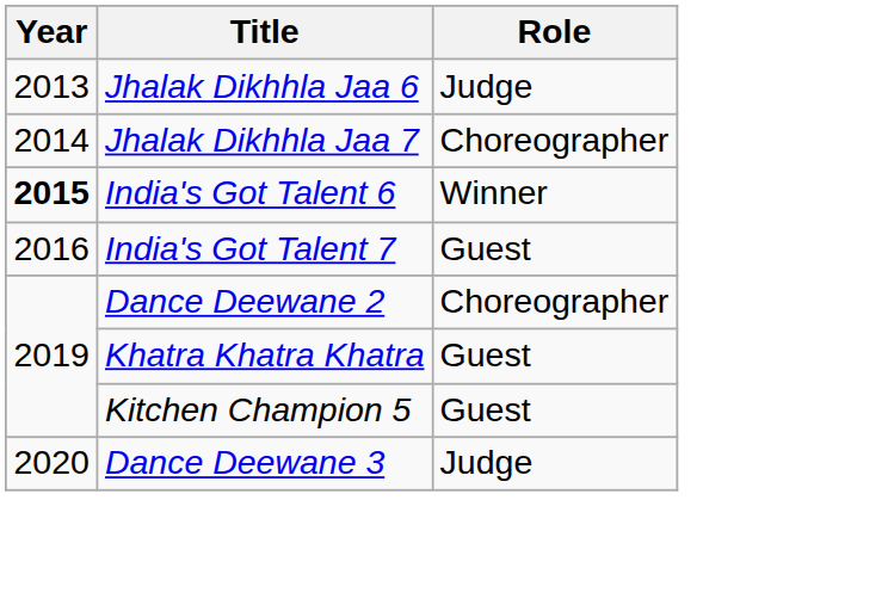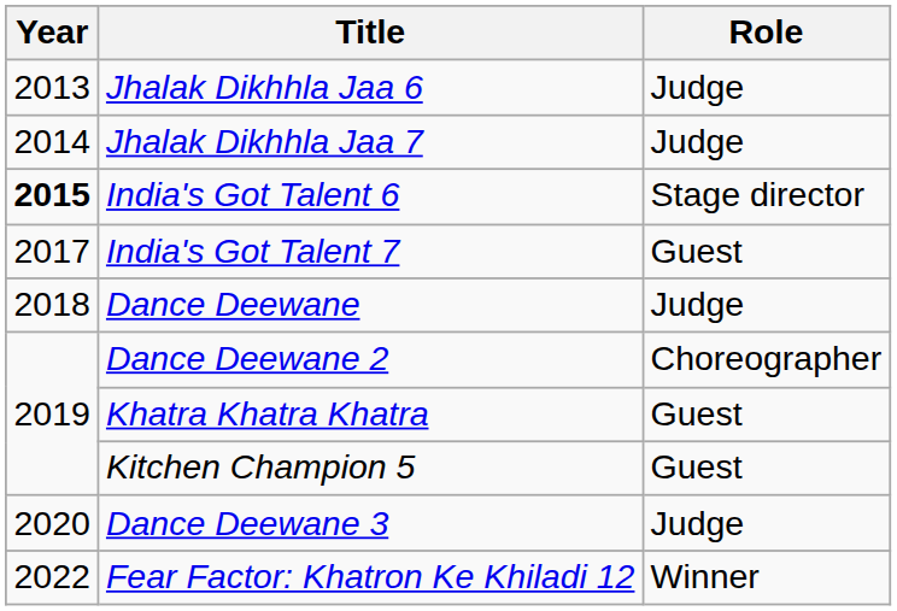 <table class="wikitable sortable" text-align:"center;">
 <tr>
 <th scope="col">Year</th>
 <th scope="col">Title</th>
 <th scope="col">Role</th>
 </tr>
 <tr>
 <td>2013</td>
 <td><em><a href='#'>Jhalak Dikhhla Jaa 6</a></em></td>
 <td>Judge</td>
 </tr>
 <tr>
 <td>2014</td>
 <td><em><a href='#'>Jhalak Dikhhla Jaa 7</a></em></td>
-<td>Choreographer</td>
+<td>Judge</td>
 </tr>
 <tr>
 <td><strong>2015</strong></td>
 <td><em><a href='#'>India's Got Talent 6</a></em></td>
-<td>Winner</td>
+<td>Stage director</td>
 </tr>
 <tr>
-<td>2016</td>
+<td>2017</td>
 <td><em><a href='#'>India's Got Talent 7</a></em></td>
 <td>Guest</td>
+</tr>
+<tr>
+<td>2018</td>
+<td><em><a href='#'>Dance Deewane</a></em></td>
+<td>Judge</td>
 </tr>
 <tr>
 <td rowspan="3">2019</td>
 <td><em><a href='#'>Dance Deewane 2</a></em></td>
 <td>Choreographer</td>
 </tr>
 <tr>
 <td><em><a href='#'>Khatra Khatra Khatra</a></em></td>
 <td>Guest</td>
 </tr>
 <tr>
 <td><em>Kitchen Champion 5</em></td>
 <td>Guest</td>
 </tr>
 <tr>
 <td>2020</td>
 <td><em><a href='#'>Dance Deewane 3</a></em></td>
 <td>Judge</td>
 </tr>
+<tr>
+<td>2022</td>
+<td><em><a href='#'>Fear Factor: Khatron Ke Khiladi 12</a></em></td>
+<td>Winner</td>
+</tr>
 </table>
